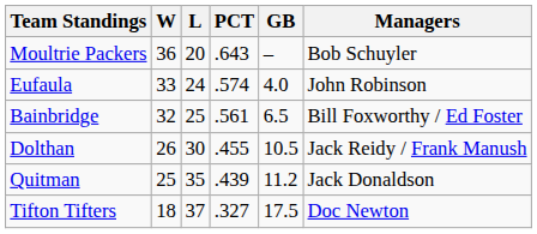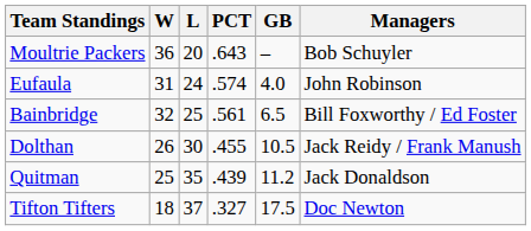 <table class="wikitable">
 <tr>
 <th>Team Standings</th>
 <th>W</th>
 <th>L</th>
 <th>PCT</th>
 <th>GB</th>
 <th>Managers</th>
 </tr>
 <tr>
 <td><a href='#'>Moultrie Packers</a></td>
 <td>36</td>
 <td>20</td>
 <td>.643</td>
 <td>–</td>
 <td>Bob Schuyler</td>
 </tr>
 <tr>
 <td><a href='#'>Eufaula</a></td>
-<td>33</td>
+<td>31</td>
 <td>24</td>
 <td>.574</td>
 <td>4.0</td>
 <td>John Robinson</td>
 </tr>
 <tr>
 <td><a href='#'>Bainbridge</a></td>
 <td>32</td>
 <td>25</td>
 <td>.561</td>
 <td>6.5</td>
 <td>Bill Foxworthy / <a href='#'>Ed Foster</a></td>
 </tr>
 <tr>
 <td><a href='#'>Dolthan</a></td>
 <td>26</td>
 <td>30</td>
 <td>.455</td>
 <td>10.5</td>
 <td>Jack Reidy / <a href='#'>Frank Manush</a></td>
 </tr>
 <tr>
 <td><a href='#'>Quitman</a></td>
 <td>25</td>
 <td>35</td>
 <td>.439</td>
 <td>11.2</td>
 <td>Jack Donaldson</td>
 </tr>
 <tr>
 <td><a href='#'>Tifton Tifters</a></td>
 <td>18</td>
 <td>37</td>
 <td>.327</td>
 <td>17.5</td>
 <td><a href='#'>Doc Newton</a></td>
 </tr>
 </table>
